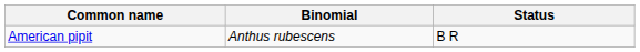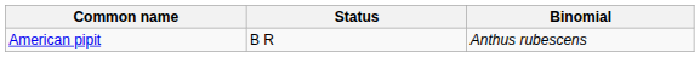 <table width=60% class="wikitable">
 <tr>
 <th width=35%>Common name</th>
+<th width=32%>Status</th>
 <th width=33%>Binomial</th>
-<th width=32%>Status</th>
 </tr>
 <tr>
 <td><a href='#'>American pipit</a></td>
+<td>B R</td>
 <td><em>Anthus rubescens</em></td>
-<td>B R</td>
 </tr>
 </table>
